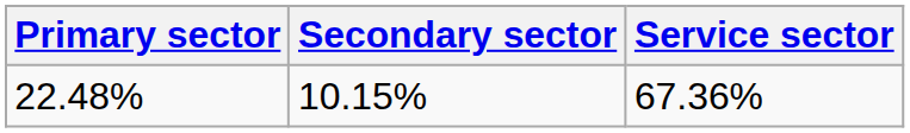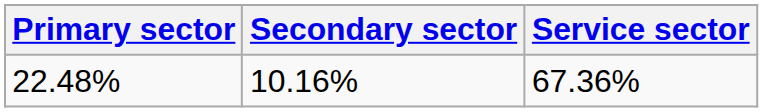 <table class="wikitable">
 <tr>
 <th><a href='#'>Primary sector</a></th>
 <th><a href='#'>Secondary sector</a></th>
 <th><a href='#'>Service sector</a></th>
 </tr>
 <tr>
 <td>22.48%</td>
-<td>10.15%</td>
+<td>10.16%</td>
 <td>67.36%</td>
 </tr>
 </table>
